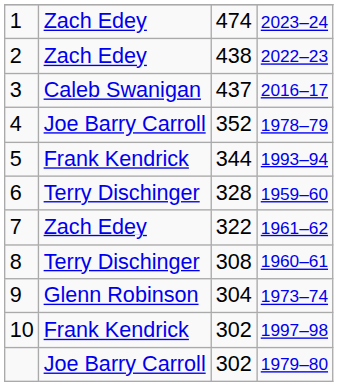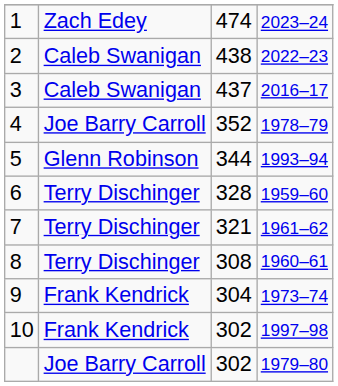 <table class="wikitable">
 <tr>
 </tr>
 <tr>
 <td>1</td>
 <td><a href='#'>Zach Edey</a></td>
 <td>474</td>
 <td style="font-size:80%;"><a href='#'>2023–24</a></td>
 </tr>
 <tr>
 <td>2</td>
-<td><a href='#'>Zach Edey</a></td>
+<td><a href='#'>Caleb Swanigan</a></td>
 <td>438</td>
 <td style="font-size:80%;"><a href='#'>2022–23</a></td>
 </tr>
 <tr>
 <td>3</td>
 <td><a href='#'>Caleb Swanigan</a></td>
 <td>437</td>
 <td style="font-size:80%;"><a href='#'>2016–17</a></td>
 </tr>
 <tr>
 <td>4</td>
 <td><a href='#'>Joe Barry Carroll</a></td>
 <td>352</td>
 <td style="font-size:80%;"><a href='#'>1978–79</a></td>
 </tr>
 <tr>
 <td>5</td>
-<td><a href='#'>Frank Kendrick</a></td>
+<td><a href='#'>Glenn Robinson</a></td>
 <td>344</td>
 <td style="font-size:80%;"><a href='#'>1993–94</a></td>
 </tr>
 <tr>
 <td>6</td>
 <td><a href='#'>Terry Dischinger</a></td>
 <td>328</td>
 <td style="font-size:80%;"><a href='#'>1959–60</a></td>
 </tr>
 <tr>
 <td>7</td>
-<td><a href='#'>Zach Edey</a></td>
-<td>322</td>
+<td><a href='#'>Terry Dischinger</a></td>
+<td>321</td>
 <td style="font-size:80%;"><a href='#'>1961–62</a></td>
 </tr>
 <tr>
 <td>8</td>
 <td><a href='#'>Terry Dischinger</a></td>
 <td>308</td>
 <td style="font-size:80%;"><a href='#'>1960–61</a></td>
 </tr>
 <tr>
 <td>9</td>
-<td><a href='#'>Glenn Robinson</a></td>
+<td><a href='#'>Frank Kendrick</a></td>
 <td>304</td>
 <td style="font-size:80%;"><a href='#'>1973–74</a></td>
 </tr>
 <tr>
 <td>10</td>
 <td><a href='#'>Frank Kendrick</a></td>
 <td>302</td>
 <td style="font-size:80%;"><a href='#'>1997–98</a></td>
 </tr>
 <tr>
 <td></td>
 <td><a href='#'>Joe Barry Carroll</a></td>
 <td>302</td>
 <td style="font-size:80%;"><a href='#'>1979–80</a></td>
 </tr>
 </table>
